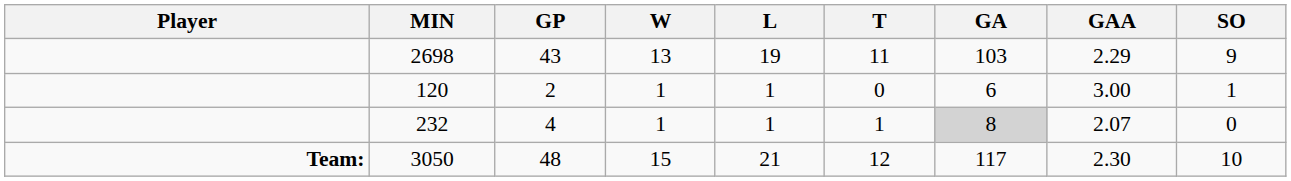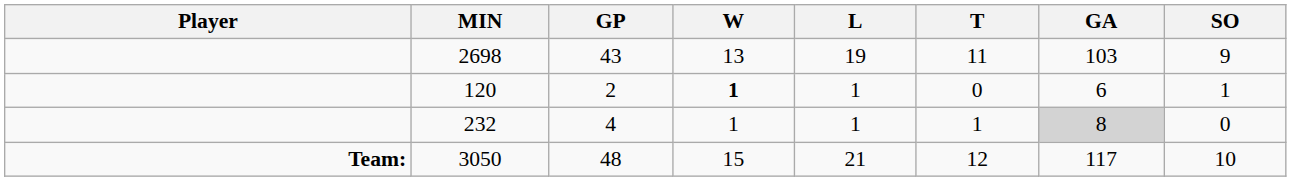 <table class="wikitable sortable" width="60%">
 <tr>
 <th bgcolor="#DDDDFF" width="10%">Player</th>
 <th width="3%" bgcolor="#DDDDFF" title="Minutes played">MIN</th>
 <th width="3%" bgcolor="#DDDDFF" title="Games played in">GP</th>
 <th width="3%" bgcolor="#DDDDFF" title="Wins">W</th>
 <th width="3%" bgcolor="#DDDDFF"title="Losses">L</th>
 <th width="3%" bgcolor="#DDDDFF" title="Ties">T</th>
 <th width="3%" bgcolor="#DDDDFF" title="Goals against">GA</th>
-<th width="3%" bgcolor="#DDDDFF" title="Goals against average">GAA</th>
 <th width="3%" bgcolor="#DDDDFF"title="Shut-outs">SO</th>
 </tr>
 <tr align="center">
 <td align="right"></td>
 <td>2698</td>
 <td>43</td>
 <td>13</td>
 <td>19</td>
 <td>11</td>
 <td>103</td>
-<td>2.29</td>
 <td>9</td>
 </tr>
 <tr align="center">
 <td align="right"></td>
 <td>120</td>
 <td>2</td>
-<td>1</td>
+<td><strong>1</strong></td>
 <td>1</td>
 <td>0</td>
 <td>6</td>
-<td>3.00</td>
 <td>1</td>
 </tr>
 <tr align="center">
 <td align="right"></td>
 <td>232</td>
 <td>4</td>
 <td>1</td>
 <td>1</td>
 <td>1</td>
 <td style="background: lightgrey;">8</td>
-<td>2.07</td>
 <td>0</td>
 </tr>
 <tr align="center">
 <td align="right"><strong>Team:</strong></td>
 <td>3050</td>
 <td>48</td>
 <td>15</td>
 <td>21</td>
 <td>12</td>
 <td>117</td>
-<td>2.30</td>
 <td>10</td>
 </tr>
 </table>
